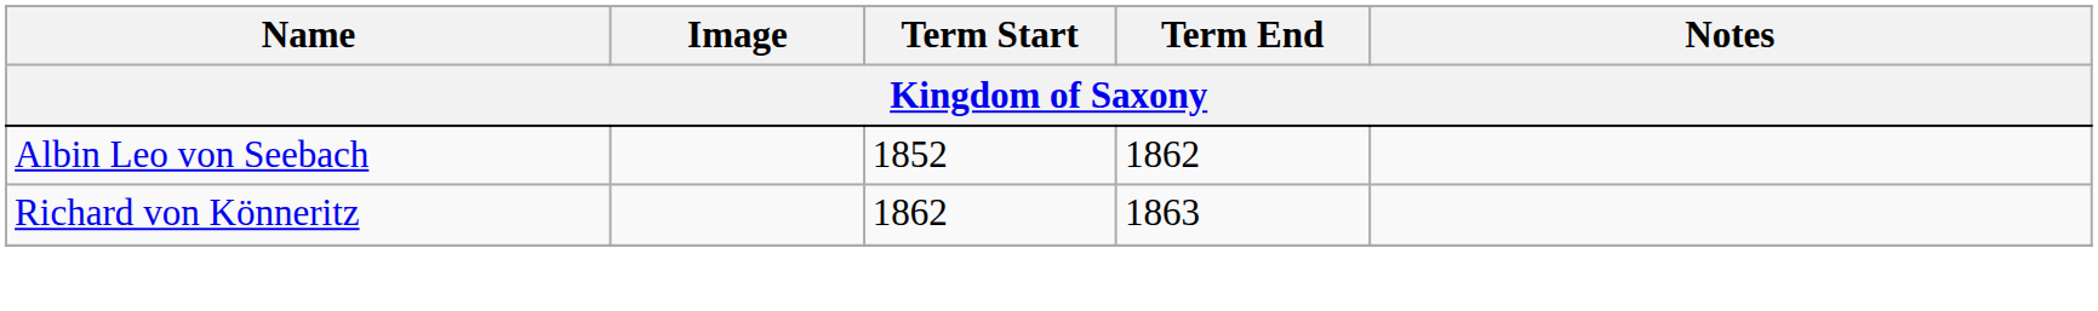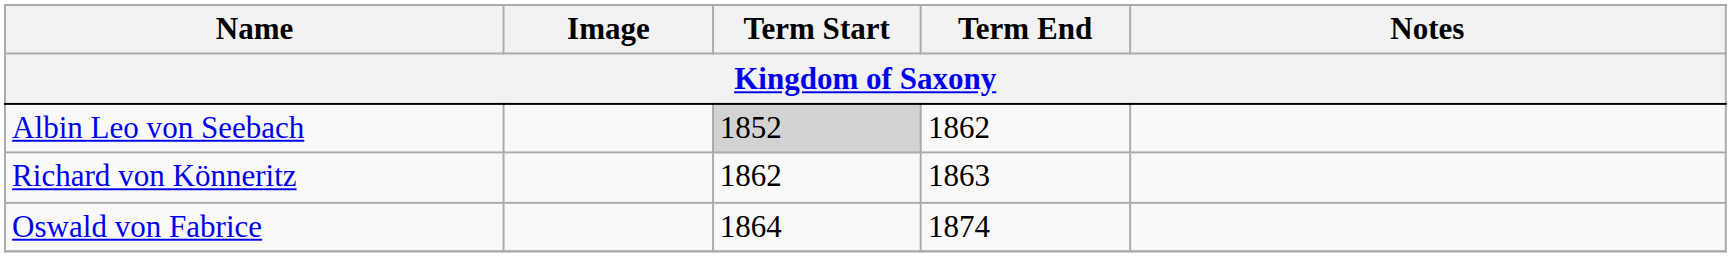 <table class="wikitable">
 <tr>
 </tr>
 <tr class="hintergrundfarbe5">
 <th width="250">Name</th>
 <th width="100">Image</th>
 <th width="100">Term Start</th>
 <th width="100">Term End</th>
 <th width="300">Notes</th>
 </tr>
 <tr>
 <th colspan="5" style="border-bottom: 1pt black solid; border-top: 1pt black solid;"> <a href='#'>Kingdom of Saxony</a></th>
 </tr>
 <tr>
 <td><a href='#'>Albin Leo von Seebach</a></td>
 <td></td>
-<td>1852</td>
+<td style="background: lightgrey;">1852</td>
 <td>1862</td>
 <td></td>
 </tr>
 <tr>
 <td><a href='#'>Richard von Könneritz</a></td>
 <td></td>
 <td>1862</td>
 <td>1863</td>
 <td></td>
 </tr>
 <tr>
+<td><a href='#'>Oswald von Fabrice</a></td>
+<td></td>
+<td>1864</td>
+<td>1874</td>
+<td></td>
+</tr>
+<tr>
 </tr>
 </table>
